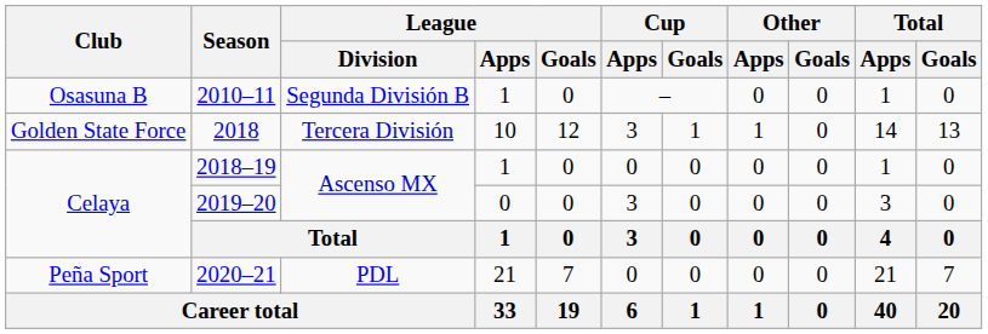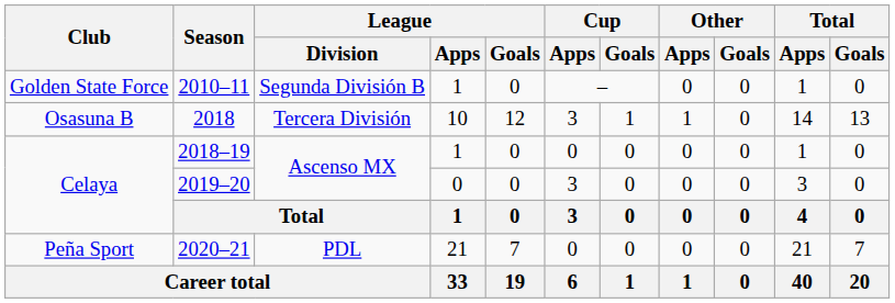 <table class="wikitable" style="text-align: center">
 <tr>
 <th rowspan="2">Club</th>
 <th rowspan="2">Season</th>
 <th colspan="3">League</th>
 <th colspan="2">Cup</th>
 <th colspan="2">Other</th>
 <th colspan="2">Total</th>
 </tr>
 <tr>
 <th>Division</th>
 <th>Apps</th>
 <th>Goals</th>
 <th>Apps</th>
 <th>Goals</th>
 <th>Apps</th>
 <th>Goals</th>
 <th>Apps</th>
 <th>Goals</th>
 </tr>
 <tr>
-<td><a href='#'>Osasuna B</a></td>
+<td><a href='#'>Golden State Force</a></td>
 <td><a href='#'>2010–11</a></td>
 <td><a href='#'>Segunda División B</a></td>
 <td>1</td>
 <td>0</td>
 <td colspan="2">–</td>
 <td>0</td>
 <td>0</td>
 <td>1</td>
 <td>0</td>
 </tr>
 <tr>
-<td><a href='#'>Golden State Force</a></td>
+<td><a href='#'>Osasuna B</a></td>
 <td><a href='#'>2018</a></td>
 <td><a href='#'>Tercera División</a></td>
 <td>10</td>
 <td>12</td>
 <td>3</td>
 <td>1</td>
 <td>1</td>
 <td>0</td>
 <td>14</td>
 <td>13</td>
 </tr>
 <tr>
 <td rowspan="3"><a href='#'>Celaya</a></td>
 <td><a href='#'>2018–19</a></td>
 <td rowspan="2"><a href='#'>Ascenso MX</a></td>
 <td>1</td>
 <td>0</td>
 <td>0</td>
 <td>0</td>
 <td>0</td>
 <td>0</td>
 <td>1</td>
 <td>0</td>
 </tr>
 <tr>
 <td><a href='#'>2019–20</a></td>
 <td>0</td>
 <td>0</td>
 <td>3</td>
 <td>0</td>
 <td>0</td>
 <td>0</td>
 <td>3</td>
 <td>0</td>
 </tr>
 <tr>
 <th colspan="2"><strong>Total</strong></th>
 <th>1</th>
 <th>0</th>
 <th>3</th>
 <th>0</th>
 <th>0</th>
 <th>0</th>
 <th>4</th>
 <th>0</th>
 </tr>
 <tr>
 <td><a href='#'>Peña Sport</a></td>
 <td><a href='#'>2020–21</a></td>
 <td><a href='#'>PDL</a></td>
 <td>21</td>
 <td>7</td>
 <td>0</td>
 <td>0</td>
 <td>0</td>
 <td>0</td>
 <td>21</td>
 <td>7</td>
 </tr>
 <tr>
 <th colspan="3"><strong>Career total</strong></th>
 <th>33</th>
 <th>19</th>
 <th>6</th>
 <th>1</th>
 <th>1</th>
 <th>0</th>
 <th>40</th>
 <th>20</th>
 </tr>
 </table>
